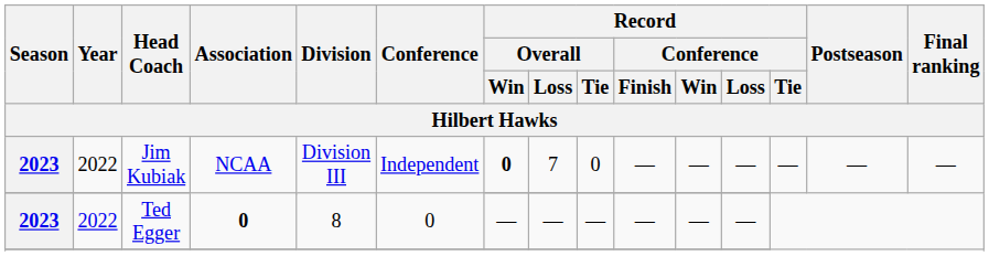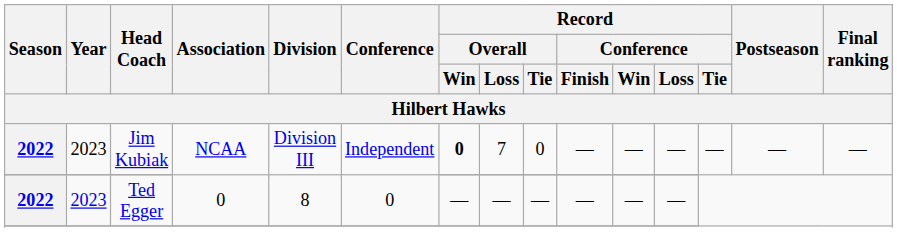 <table class="wikitable" style="font-size: 95%; width:98%;text-align:center;">
 <tr>
 <th rowspan="3">Season</th>
 <th rowspan="3">Year</th>
 <th rowspan="3">Head<br>Coach</th>
 <th rowspan="3">Association</th>
 <th rowspan="3">Division</th>
 <th rowspan="3">Conference</th>
 <th colspan="7">Record</th>
 <th rowspan="3">Postseason</th>
 <th rowspan="3">Final ranking</th>
 </tr>
 <tr>
 <th colspan="3">Overall</th>
 <th colspan="4">Conference</th>
 </tr>
 <tr>
 <th>Win</th>
 <th>Loss</th>
 <th>Tie</th>
 <th>Finish</th>
 <th>Win</th>
 <th>Loss</th>
 <th>Tie</th>
 </tr>
 <tr>
 <th colspan=15 style=>Hilbert Hawks</th>
 </tr>
 <tr>
-<th><a href='#'>2023</a></th>
-<td>2022</td>
+<th><a href='#'>2022</a></th>
+<td>2023</td>
 <td rowspan=1><a href='#'>Jim Kubiak</a></td>
 <td rowspan=2><a href='#'>NCAA</a></td>
 <td rowspan=2><a href='#'>Division III</a></td>
 <td rowspan=2><a href='#'>Independent</a></td>
 <td><strong>0</strong></td>
 <td>7</td>
 <td>0</td>
 <td>—</td>
 <td>—</td>
 <td>—</td>
 <td>—</td>
 <td>—</td>
 <td>—</td>
 </tr>
 <tr>
 </tr>
 <tr>
-<th><a href='#'>2023</a></th>
-<td><a href='#'>2022</a></td>
+<th><a href='#'>2022</a></th>
+<td><a href='#'>2023</a></td>
 <td rowspan=1><a href='#'>Ted Egger</a></td>
-<td><strong>0</strong></td>
+<td>0</td>
 <td>8</td>
 <td>0</td>
 <td>—</td>
 <td>—</td>
 <td>—</td>
 <td>—</td>
 <td>—</td>
 <td>—</td>
 </tr>
 <tr>
 </tr>
 <tr>
 </tr>
 </table>
